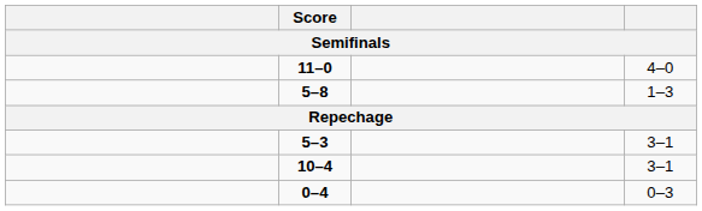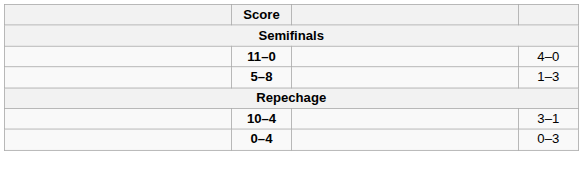 <table class="wikitable" style="text-align: left;">
 <tr>
 <th align="right" width="270"></th>
 <th width="65">Score</th>
 <th align="left" width="270"></th>
 <th width="65"></th>
 </tr>
 <tr>
 <th colspan=4>Semifinals</th>
 </tr>
 <tr>
 <td><strong></strong></td>
 <td align=center><strong>11–0</strong></td>
 <td></td>
 <td align=center>4–0 <strong></strong></td>
 </tr>
 <tr>
 <td></td>
 <td align=center><strong>5–8</strong></td>
 <td><strong></strong></td>
 <td align=center>1–3 <strong></strong></td>
 </tr>
 <tr>
 <th colspan=4>Repechage</th>
 </tr>
 <tr>
 <td><strong></strong></td>
-<td align=center><strong>5–3</strong></td>
-<td></td>
-<td align=center>3–1 <strong></strong></td>
-</tr>
-<tr>
-<td><strong></strong></td>
 <td align=center><strong>10–4</strong></td>
 <td></td>
 <td align=center>3–1 <strong></strong></td>
 </tr>
 <tr>
 <td></td>
 <td align=center><strong>0–4</strong></td>
 <td><strong></strong></td>
 <td align=center>0–3 <strong></strong></td>
 </tr>
 </table>
